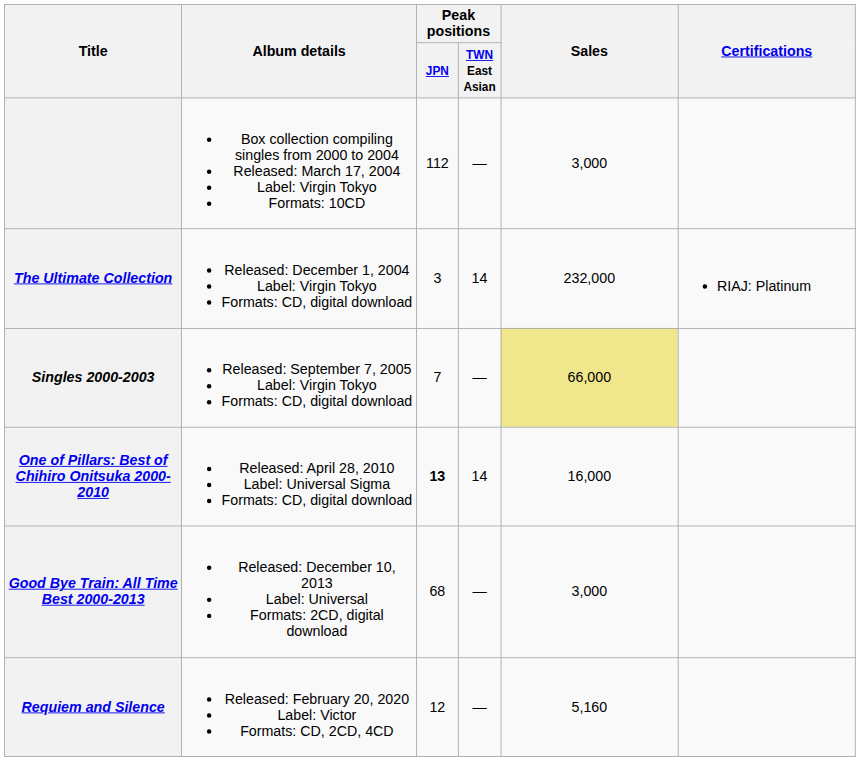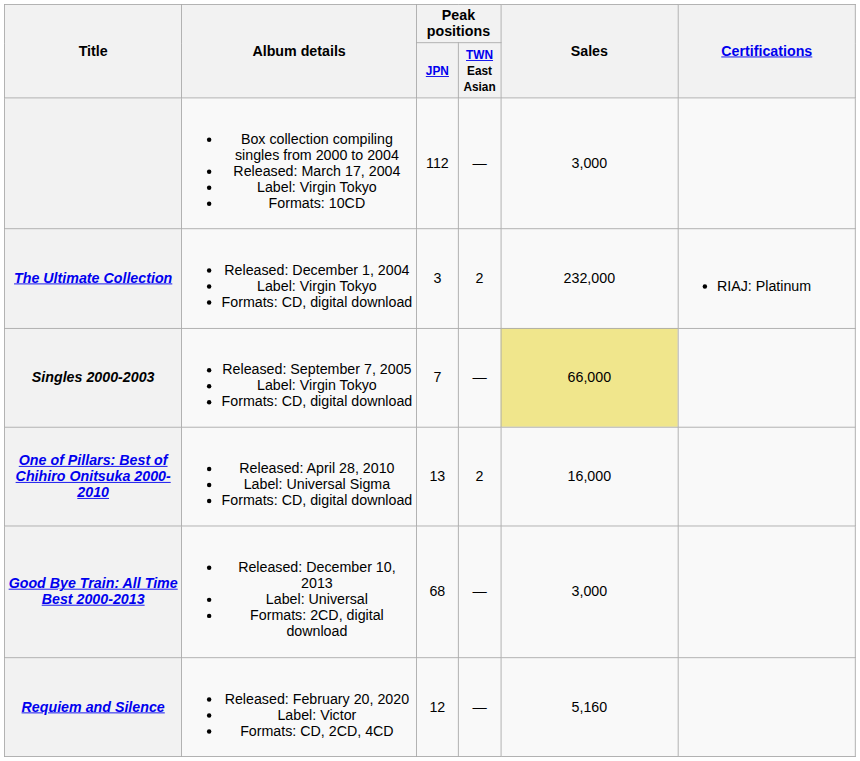 <table class="wikitable plainrowheaders" style="text-align:center;">
 <tr>
 <th style="width:12em;" rowspan="2">Title</th>
 <th style="width:16em;" rowspan="2">Album details</th>
 <th colspan="2">Peak positions</th>
 <th style="width:12em;" rowspan="2">Sales</th>
 <th style="width:12em;" rowspan="2"><a href='#'>Certifications</a></th>
 </tr>
 <tr>
 <th style="width:2.5em;"><small><a href='#'>JPN</a></small><br></th>
 <th style="width:2.5em;"><small><a href='#'>TWN</a> East Asian</small><br></th>
 </tr>
 <tr>
 <th scope="row"></th>
 <td><br><ul><li>Box collection compiling singles from 2000 to 2004</li><li>Released: March 17, 2004</li><li>Label: Virgin Tokyo</li><li>Formats: 10CD</li></ul></td>
 <td>112</td>
 <td>—</td>
 <td>3,000</td>
 <td align="left"></td>
 </tr>
 <tr>
 <th scope="row"><em><a href='#'>The Ultimate Collection</a></em></th>
 <td><br><ul><li>Released: December 1, 2004</li><li>Label: Virgin Tokyo</li><li>Formats: CD, digital download</li></ul></td>
 <td>3</td>
-<td>14</td>
+<td>2</td>
 <td>232,000</td>
 <td align="left"><br><ul><li>RIAJ: Platinum</li></ul></td>
 </tr>
 <tr>
 <th scope="row"><em>Singles 2000-2003</em></th>
 <td><br><ul><li>Released: September 7, 2005</li><li>Label: Virgin Tokyo</li><li>Formats: CD, digital download</li></ul></td>
 <td>7</td>
 <td>—</td>
 <td style="background: khaki;">66,000</td>
 <td align="left"></td>
 </tr>
 <tr>
 <th scope="row"><em><a href='#'>One of Pillars: Best of Chihiro Onitsuka 2000-2010</a></em></th>
 <td><br><ul><li>Released: April 28, 2010</li><li>Label: Universal Sigma</li><li>Formats: CD, digital download</li></ul></td>
-<td><strong>13</strong></td>
-<td>14</td>
+<td>13</td>
+<td>2</td>
 <td>16,000</td>
 <td align="left"></td>
 </tr>
 <tr>
 <th scope="row"><em><a href='#'>Good Bye Train: All Time Best 2000-2013</a></em></th>
 <td><br><ul><li>Released: December 10, 2013</li><li>Label: Universal</li><li>Formats: 2CD, digital download</li></ul></td>
 <td>68</td>
 <td>—</td>
 <td>3,000</td>
 <td align="left"></td>
 </tr>
 <tr>
 <th scope="row"><em><a href='#'>Requiem and Silence</a></em></th>
 <td><br><ul><li>Released: February 20, 2020</li><li>Label: Victor</li><li>Formats: CD, 2CD, 4CD</li></ul></td>
 <td>12</td>
 <td>—</td>
 <td>5,160</td>
 <td></td>
 </tr>
 </table>
